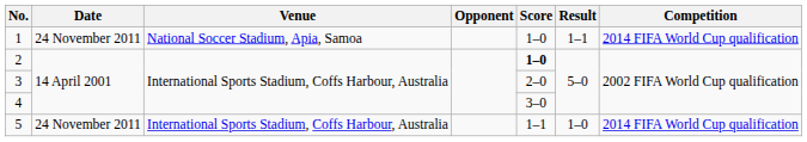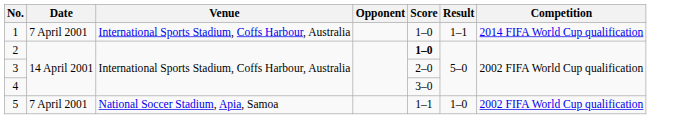 <table class="wikitable sortable">
 <tr>
 <th scope="col">No.</th>
 <th scope="col">Date</th>
 <th scope="col">Venue</th>
 <th scope="col">Opponent</th>
 <th scope="col">Score</th>
 <th scope="col">Result</th>
 <th scope="col">Competition</th>
 </tr>
 <tr>
 <td align="center">1</td>
-<td>24 November 2011</td>
-<td><a href='#'>National Soccer Stadium</a>, <a href='#'>Apia</a>, Samoa</td>
+<td>7 April 2001</td>
+<td><a href='#'>International Sports Stadium</a>, <a href='#'>Coffs Harbour</a>, Australia</td>
 <td></td>
 <td align="center">1–0</td>
 <td align="center">1–1</td>
 <td><a href='#'>2014 FIFA World Cup qualification</a></td>
 </tr>
 <tr>
 <td align="center">2</td>
 <td rowspan="3">14 April 2001</td>
 <td rowspan="3">International Sports Stadium, Coffs Harbour, Australia</td>
 <td rowspan="3"></td>
 <td align="center"><strong>1–0</strong></td>
 <td rowspan="3" style="text-align:center">5–0</td>
 <td rowspan="3">2002 FIFA World Cup qualification</td>
 </tr>
 <tr>
 <td align="center">3</td>
 <td align="center">2–0</td>
 </tr>
 <tr>
 <td align="center">4</td>
 <td align="center">3–0</td>
 </tr>
 <tr>
 <td align="center">5</td>
-<td>24 November 2011</td>
-<td><a href='#'>International Sports Stadium</a>, <a href='#'>Coffs Harbour</a>, Australia</td>
+<td>7 April 2001</td>
+<td><a href='#'>National Soccer Stadium</a>, <a href='#'>Apia</a>, Samoa</td>
 <td></td>
 <td align="center">1–1</td>
 <td align="center">1–0</td>
-<td><a href='#'>2014 FIFA World Cup qualification</a></td>
+<td><a href='#'>2002 FIFA World Cup qualification</a></td>
 </tr>
 </table>
